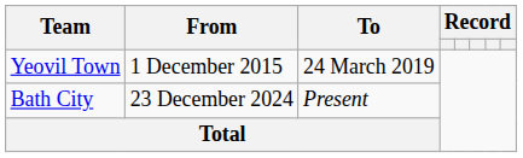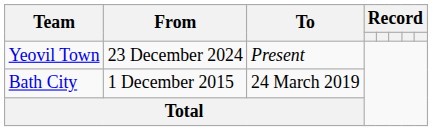 <table class=wikitable style=text-align:center>
 <tr>
 <th rowspan=2>Team</th>
 <th rowspan=2>From</th>
 <th rowspan=2>To</th>
 <th colspan=5>Record</th>
 </tr>
 <tr>
 <th></th>
 <th></th>
 <th></th>
 <th></th>
 <th></th>
 </tr>
 <tr>
 <td align=left><a href='#'>Yeovil Town</a></td>
-<td align=left>1 December 2015</td>
-<td align=left>24 March 2019<br></td>
+<td align=left>23 December 2024</td>
+<td align=left><em>Present</em><br></td>
 </tr>
 <tr>
 <td align=left><a href='#'>Bath City</a></td>
-<td align=left>23 December 2024</td>
-<td align=left><em>Present</em><br></td>
+<td align=left>1 December 2015</td>
+<td align=left>24 March 2019<br></td>
 </tr>
 <tr>
 <th colspan=3>Total<br></th>
 </tr>
 </table>
